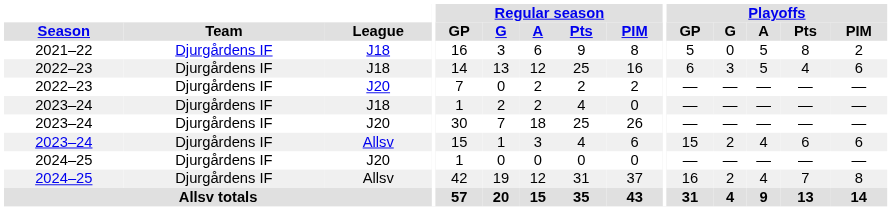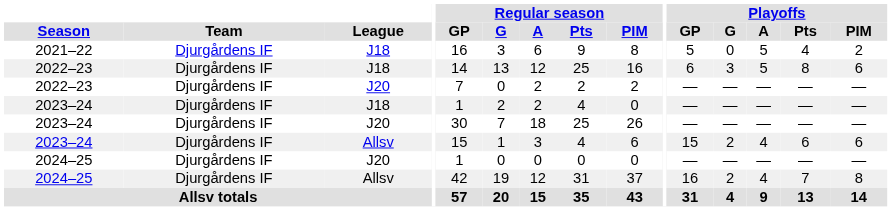 <table border="0" cellpadding="1" cellspacing="0" style="text-align:center; width:60em">
 <tr bgcolor="#e0e0e0">
 <th colspan="3" bgcolor="#ffffff"></th>
 <th rowspan="101" bgcolor="#ffffff"></th>
 <th colspan="5"><a href='#'>Regular season</a></th>
 <th rowspan="101" bgcolor="#ffffff"></th>
 <th colspan="5"><a href='#'>Playoffs</a></th>
 </tr>
 <tr bgcolor="#e0e0e0">
 <th><a href='#'>Season</a></th>
 <th>Team</th>
 <th>League</th>
 <th>GP</th>
 <th><a href='#'>G</a></th>
 <th><a href='#'>A</a></th>
 <th><a href='#'>Pts</a></th>
 <th><a href='#'>PIM</a></th>
 <th>GP</th>
 <th>G</th>
 <th>A</th>
 <th>Pts</th>
 <th>PIM</th>
 </tr>
 <tr>
 <td>2021–22</td>
 <td><a href='#'>Djurgårdens IF</a></td>
 <td><a href='#'>J18</a></td>
 <td>16</td>
 <td>3</td>
 <td>6</td>
 <td>9</td>
 <td>8</td>
 <td>5</td>
 <td>0</td>
 <td>5</td>
-<td>8</td>
+<td>4</td>
 <td>2</td>
 </tr>
 <tr bgcolor="#f0f0f0">
 <td>2022–23</td>
 <td>Djurgårdens IF</td>
 <td>J18</td>
 <td>14</td>
 <td>13</td>
 <td>12</td>
 <td>25</td>
 <td>16</td>
 <td>6</td>
 <td>3</td>
 <td>5</td>
-<td>4</td>
+<td>8</td>
 <td>6</td>
 </tr>
 <tr>
 <td>2022–23</td>
 <td>Djurgårdens IF</td>
 <td><a href='#'>J20</a></td>
 <td>7</td>
 <td>0</td>
 <td>2</td>
 <td>2</td>
 <td>2</td>
 <td>—</td>
 <td>—</td>
 <td>—</td>
 <td>—</td>
 <td>—</td>
 </tr>
 <tr bgcolor="#f0f0f0">
 <td>2023–24</td>
 <td>Djurgårdens IF</td>
 <td>J18</td>
 <td>1</td>
 <td>2</td>
 <td>2</td>
 <td>4</td>
 <td>0</td>
 <td>—</td>
 <td>—</td>
 <td>—</td>
 <td>—</td>
 <td>—</td>
 </tr>
 <tr>
 <td>2023–24</td>
 <td>Djurgårdens IF</td>
 <td>J20</td>
 <td>30</td>
 <td>7</td>
 <td>18</td>
 <td>25</td>
 <td>26</td>
 <td>—</td>
 <td>—</td>
 <td>—</td>
 <td>—</td>
 <td>—</td>
 </tr>
 <tr bgcolor="#f0f0f0">
 <td><a href='#'>2023–24</a></td>
 <td>Djurgårdens IF</td>
 <td><a href='#'>Allsv</a></td>
 <td>15</td>
 <td>1</td>
 <td>3</td>
 <td>4</td>
 <td>6</td>
 <td>15</td>
 <td>2</td>
 <td>4</td>
 <td>6</td>
 <td>6</td>
 </tr>
 <tr>
 <td>2024–25</td>
 <td>Djurgårdens IF</td>
 <td>J20</td>
 <td>1</td>
 <td>0</td>
 <td>0</td>
 <td>0</td>
 <td>0</td>
 <td>—</td>
 <td>—</td>
 <td>—</td>
 <td>—</td>
 <td>—</td>
 </tr>
 <tr bgcolor="#f0f0f0">
 <td><a href='#'>2024–25</a></td>
 <td>Djurgårdens IF</td>
 <td>Allsv</td>
 <td>42</td>
 <td>19</td>
 <td>12</td>
 <td>31</td>
 <td>37</td>
 <td>16</td>
 <td>2</td>
 <td>4</td>
 <td>7</td>
 <td>8</td>
 </tr>
 <tr bgcolor="#e0e0e0">
 <th colspan="3">Allsv totals</th>
 <th>57</th>
 <th>20</th>
 <th>15</th>
 <th>35</th>
 <th>43</th>
 <th>31</th>
 <th>4</th>
 <th>9</th>
 <th>13</th>
 <th>14</th>
 </tr>
 </table>
